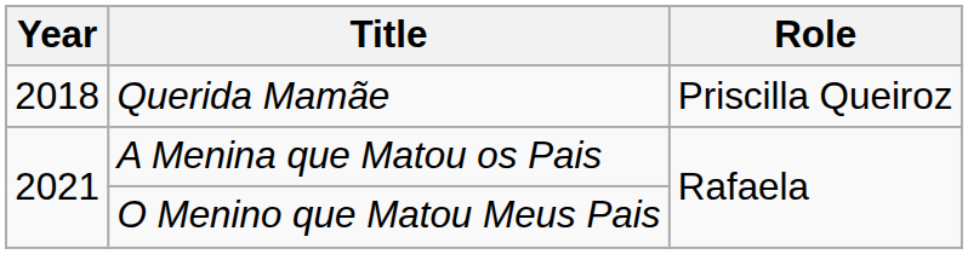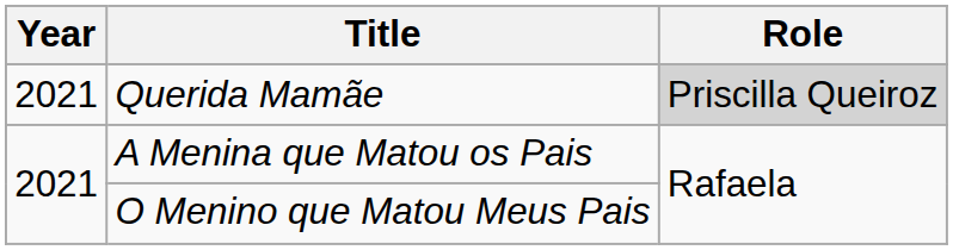 <table class="wikitable">
 <tr>
 <th>Year</th>
 <th>Title</th>
 <th>Role</th>
 </tr>
 <tr>
-<td>2018</td>
+<td>2021</td>
 <td><em>Querida Mamãe</em></td>
-<td>Priscilla Queiroz</td>
+<td style="background: lightgrey;">Priscilla Queiroz</td>
 </tr>
 <tr>
 <td rowspan="2">2021</td>
 <td><em>A Menina que Matou os Pais</em></td>
 <td rowspan="2">Rafaela</td>
 </tr>
 <tr>
 <td><em>O Menino que Matou Meus Pais</em></td>
 </tr>
 </table>
